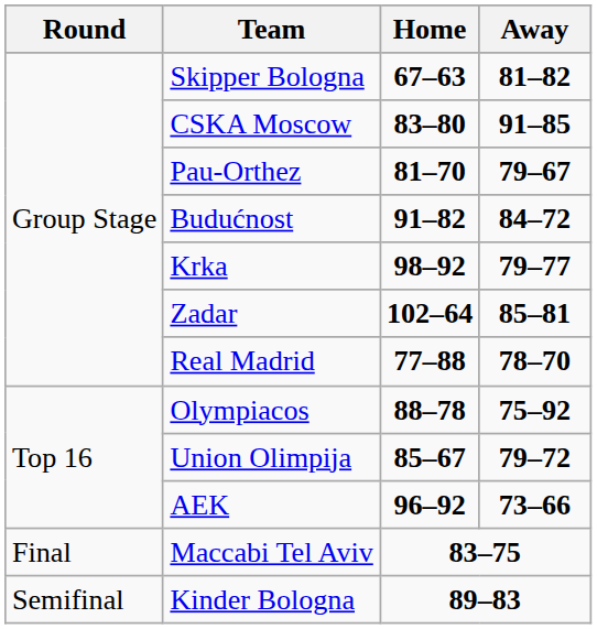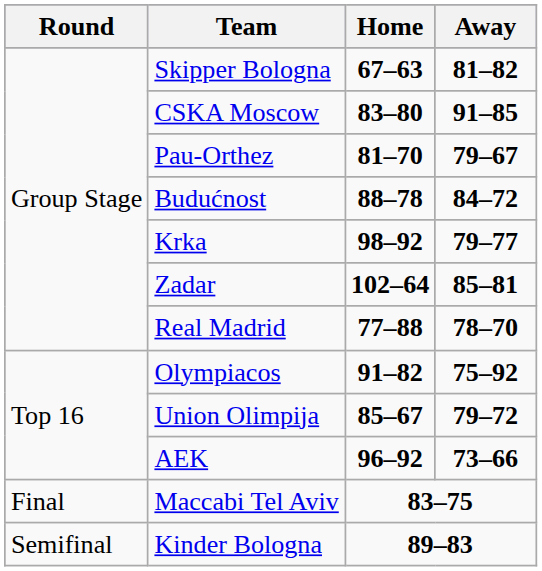 <table class="wikitable" style="text-align: left; font-size:95%">
 <tr bgcolor="#ccccff">
 <th>Round</th>
 <th>Team</th>
 <th>Home</th>
 <th>  Away  </th>
 </tr>
 <tr>
 <td rowspan=7>Group Stage</td>
 <td> <a href='#'>Skipper Bologna</a></td>
 <td align="center"><strong>67–63</strong></td>
 <td align="center"><strong>81–82</strong></td>
 </tr>
 <tr>
 <td> <a href='#'>CSKA Moscow</a></td>
 <td align="center"><strong>83–80</strong></td>
 <td align="center"><strong>91–85</strong></td>
 </tr>
 <tr>
 <td> <a href='#'>Pau-Orthez</a></td>
 <td align="center"><strong>81–70</strong></td>
 <td align="center"><strong>79–67</strong></td>
 </tr>
 <tr>
 <td> <a href='#'>Budućnost</a></td>
-<td align="center"><strong>91–82</strong></td>
+<td align="center"><strong>88–78</strong></td>
 <td align="center"><strong>84–72</strong></td>
 </tr>
 <tr>
 <td> <a href='#'>Krka</a></td>
 <td align="center"><strong>98–92</strong></td>
 <td align="center"><strong>79–77</strong></td>
 </tr>
 <tr>
 <td> <a href='#'>Zadar</a></td>
 <td align="center"><strong>102–64</strong></td>
 <td align="center"><strong>85–81</strong></td>
 </tr>
 <tr>
 <td> <a href='#'>Real Madrid</a></td>
 <td align="center"><strong>77–88</strong></td>
 <td align="center"><strong>78–70</strong></td>
 </tr>
 <tr>
 <td rowspan=3>Top 16</td>
 <td> <a href='#'>Olympiacos</a></td>
-<td align="center"><strong>88–78</strong></td>
+<td align="center"><strong>91–82</strong></td>
 <td align="center"><strong>75–92</strong></td>
 </tr>
 <tr>
 <td> <a href='#'>Union Olimpija</a></td>
 <td align="center"><strong>85–67</strong></td>
 <td align="center"><strong>79–72</strong></td>
 </tr>
 <tr>
 <td> <a href='#'>AEK</a></td>
 <td align="center"><strong>96–92</strong></td>
 <td align="center"><strong>73–66</strong></td>
 </tr>
 <tr>
 <td>Final</td>
 <td> <a href='#'>Maccabi Tel Aviv</a></td>
 <td colspan=2 align="center"><strong>83–75</strong></td>
 </tr>
 <tr>
 <td>Semifinal</td>
 <td> <a href='#'>Kinder Bologna</a></td>
 <td colspan=2 align="center"><strong>89–83</strong></td>
 </tr>
 </table>
